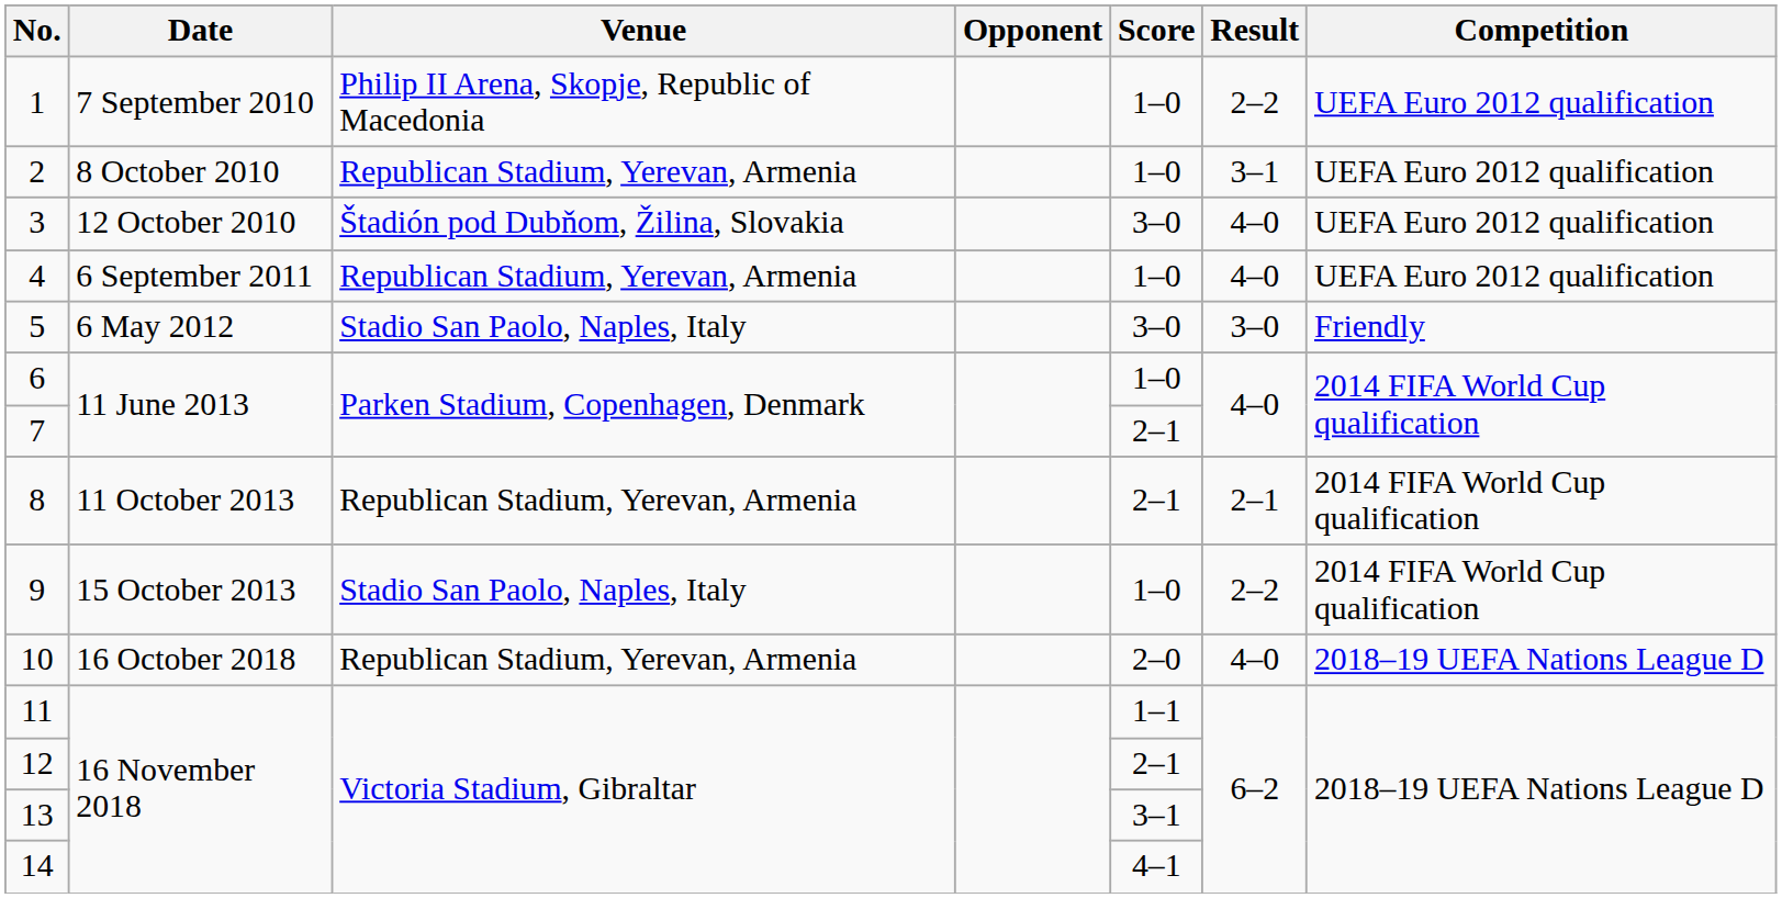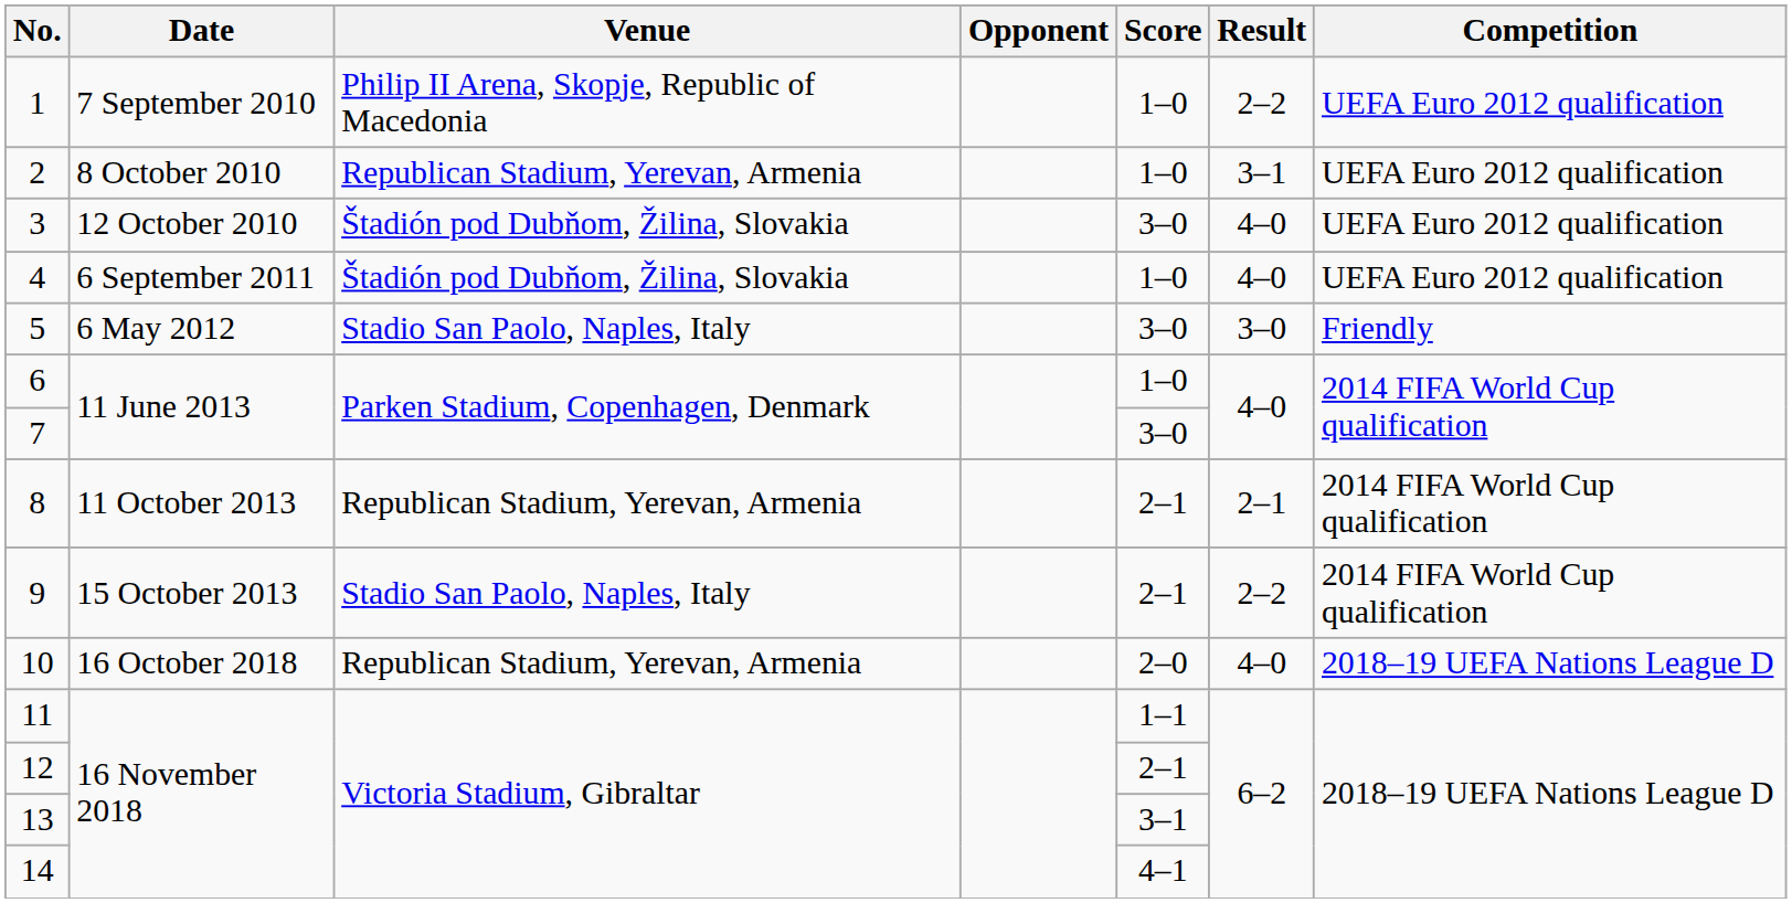 <table class="wikitable sortable">
 <tr>
 <th scope="col">No.</th>
 <th scope="col">Date</th>
 <th scope="col">Venue</th>
 <th scope="col">Opponent</th>
 <th scope="col">Score</th>
 <th scope="col">Result</th>
 <th scope="col">Competition</th>
 </tr>
 <tr>
 <td align="center">1</td>
 <td>7 September 2010</td>
 <td><a href='#'>Philip II Arena</a>, <a href='#'>Skopje</a>, Republic of Macedonia</td>
 <td></td>
 <td align="center">1–0</td>
 <td align="center">2–2</td>
 <td><a href='#'>UEFA Euro 2012 qualification</a></td>
 </tr>
 <tr>
 <td align="center">2</td>
 <td>8 October 2010</td>
 <td><a href='#'>Republican Stadium</a>, <a href='#'>Yerevan</a>, Armenia</td>
 <td></td>
 <td align="center">1–0</td>
 <td align="center">3–1</td>
 <td>UEFA Euro 2012 qualification</td>
 </tr>
 <tr>
 <td align="center">3</td>
 <td>12 October 2010</td>
 <td><a href='#'>Štadión pod Dubňom</a>, <a href='#'>Žilina</a>, Slovakia</td>
 <td></td>
 <td align="center">3–0</td>
 <td align="center">4–0</td>
 <td>UEFA Euro 2012 qualification</td>
 </tr>
 <tr>
 <td align="center">4</td>
 <td>6 September 2011</td>
-<td><a href='#'>Republican Stadium</a>, <a href='#'>Yerevan</a>, Armenia</td>
+<td><a href='#'>Štadión pod Dubňom</a>, <a href='#'>Žilina</a>, Slovakia</td>
 <td></td>
 <td align="center">1–0</td>
 <td align="center">4–0</td>
 <td>UEFA Euro 2012 qualification</td>
 </tr>
 <tr>
 <td align="center">5</td>
 <td>6 May 2012</td>
 <td><a href='#'>Stadio San Paolo</a>, <a href='#'>Naples</a>, Italy</td>
 <td></td>
 <td align="center">3–0</td>
 <td align="center">3–0</td>
 <td><a href='#'>Friendly</a></td>
 </tr>
 <tr>
 <td align="center">6</td>
 <td rowspan="2">11 June 2013</td>
 <td rowspan="2"><a href='#'>Parken Stadium</a>, <a href='#'>Copenhagen</a>, Denmark</td>
 <td rowspan="2"></td>
 <td align="center">1–0</td>
 <td rowspan="2" align="center">4–0</td>
 <td rowspan="2"><a href='#'>2014 FIFA World Cup qualification</a></td>
 </tr>
 <tr>
 <td align="center">7</td>
-<td align="center">2–1</td>
+<td align="center">3–0</td>
 </tr>
 <tr>
 <td align="center">8</td>
 <td>11 October 2013</td>
 <td>Republican Stadium, Yerevan, Armenia</td>
 <td></td>
 <td align="center">2–1</td>
 <td align="center">2–1</td>
 <td>2014 FIFA World Cup qualification</td>
 </tr>
 <tr>
 <td align="center">9</td>
 <td>15 October 2013</td>
 <td><a href='#'>Stadio San Paolo</a>, <a href='#'>Naples</a>, Italy</td>
 <td></td>
-<td align="center">1–0</td>
+<td align="center">2–1</td>
 <td align="center">2–2</td>
 <td>2014 FIFA World Cup qualification</td>
 </tr>
 <tr>
 <td align="center">10</td>
 <td>16 October 2018</td>
 <td>Republican Stadium, Yerevan, Armenia</td>
 <td></td>
 <td align="center">2–0</td>
 <td align="center">4–0</td>
 <td><a href='#'>2018–19 UEFA Nations League D</a></td>
 </tr>
 <tr>
 <td align="center">11</td>
 <td rowspan="4">16 November 2018</td>
 <td rowspan="4"><a href='#'>Victoria Stadium</a>, Gibraltar</td>
 <td rowspan="4"></td>
 <td align="center">1–1</td>
 <td rowspan="4" align="center">6–2</td>
 <td rowspan="4">2018–19 UEFA Nations League D</td>
 </tr>
 <tr>
 <td align="center">12</td>
 <td align="center">2–1</td>
 </tr>
 <tr>
 <td align="center">13</td>
 <td align="center">3–1</td>
 </tr>
 <tr>
 <td align="center">14</td>
 <td align="center">4–1</td>
 </tr>
 </table>
